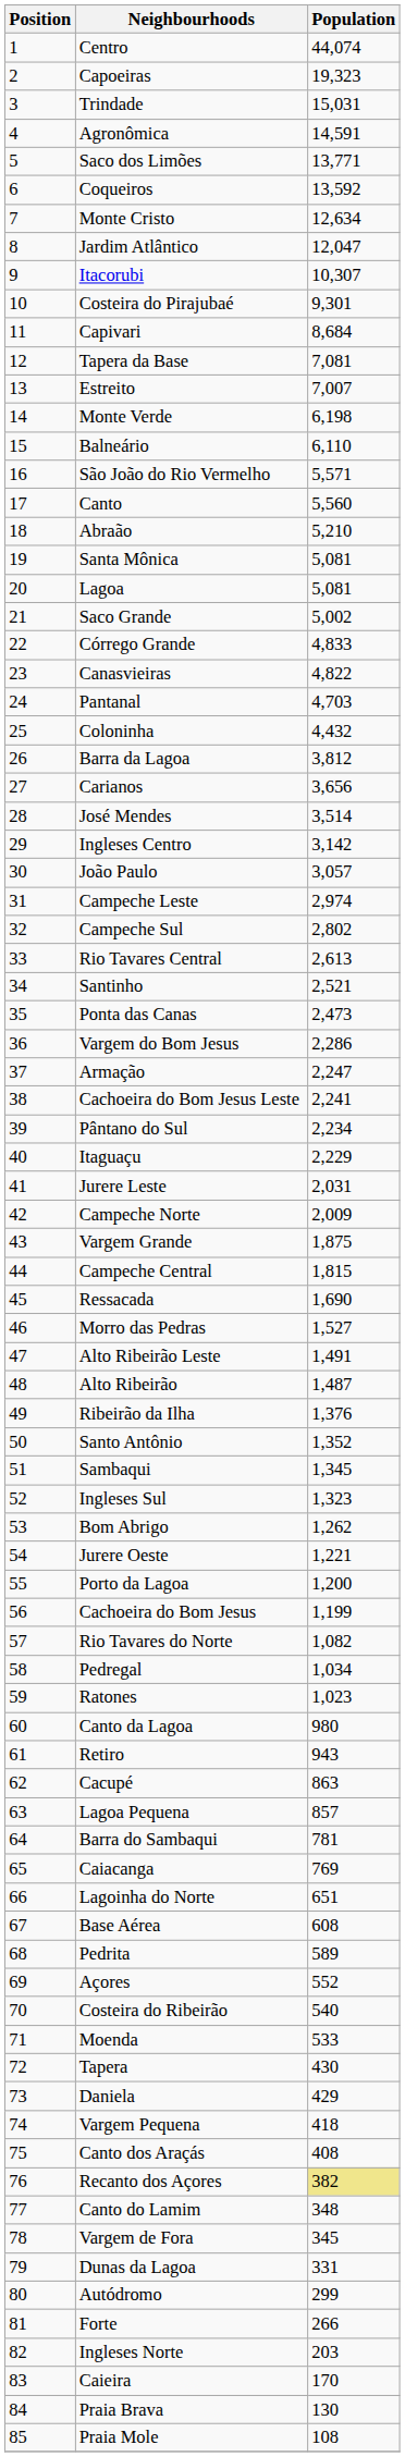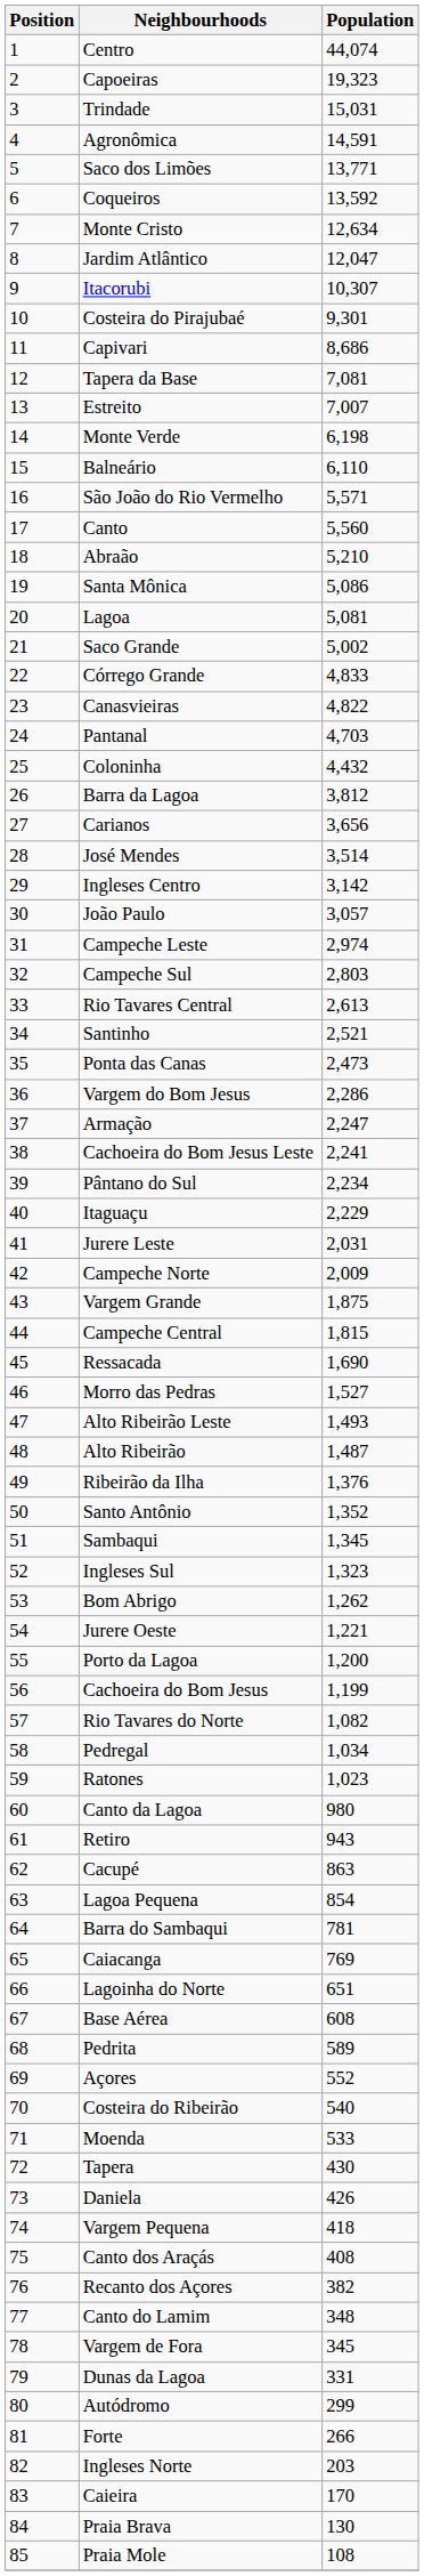 <table class="wikitable sortable">
 <tr>
 <th width="3px">Position</th>
 <th width="200px">Neighbourhoods</th>
 <th width="10px">Population</th>
 </tr>
 <tr>
 <td>1</td>
 <td>Centro</td>
 <td>44,074</td>
 </tr>
 <tr -->
 <td>2</td>
 <td>Capoeiras</td>
 <td>19,323</td>
 </tr>
 <tr -->
 <td>3</td>
 <td>Trindade</td>
 <td>15,031</td>
 </tr>
 <tr -->
 <td>4</td>
 <td>Agronômica</td>
 <td>14,591</td>
 </tr>
 <tr -->
 <td>5</td>
 <td>Saco dos Limões</td>
 <td>13,771</td>
 </tr>
 <tr -->
 <td>6</td>
 <td>Coqueiros</td>
 <td>13,592</td>
 </tr>
 <tr -->
 <td>7</td>
 <td>Monte Cristo</td>
 <td>12,634</td>
 </tr>
 <tr -->
 <td>8</td>
 <td>Jardim Atlântico</td>
 <td>12,047</td>
 </tr>
 <tr -->
 <td>9</td>
 <td><a href='#'>Itacorubi</a></td>
 <td>10,307</td>
 </tr>
 <tr -->
 <td>10</td>
 <td>Costeira do Pirajubaé</td>
 <td>9,301</td>
 </tr>
 <tr -->
 <td>11</td>
 <td>Capivari</td>
-<td>8,684</td>
+<td>8,686</td>
 </tr>
 <tr -->
 <td>12</td>
 <td>Tapera da Base</td>
 <td>7,081</td>
 </tr>
 <tr -->
 <td>13</td>
 <td>Estreito</td>
 <td>7,007</td>
 </tr>
 <tr -->
 <td>14</td>
 <td>Monte Verde</td>
 <td>6,198</td>
 </tr>
 <tr -->
 <td>15</td>
 <td>Balneário</td>
 <td>6,110</td>
 </tr>
 <tr -->
 <td>16</td>
 <td>São João do Rio Vermelho</td>
 <td>5,571</td>
 </tr>
 <tr -->
 <td>17</td>
 <td>Canto</td>
 <td>5,560</td>
 </tr>
 <tr -->
 <td>18</td>
 <td>Abraão</td>
 <td>5,210</td>
 </tr>
 <tr -->
 <td>19</td>
 <td>Santa Mônica</td>
-<td>5,081</td>
+<td>5,086</td>
 </tr>
 <tr -->
 <td>20</td>
 <td>Lagoa</td>
 <td>5,081</td>
 </tr>
 <tr -->
 <td>21</td>
 <td>Saco Grande</td>
 <td>5,002</td>
 </tr>
 <tr -->
 <td>22</td>
 <td>Córrego Grande</td>
 <td>4,833</td>
 </tr>
 <tr -->
 <td>23</td>
 <td>Canasvieiras</td>
 <td>4,822</td>
 </tr>
 <tr -->
 <td>24</td>
 <td>Pantanal</td>
 <td>4,703</td>
 </tr>
 <tr -->
 <td>25</td>
 <td>Coloninha</td>
 <td>4,432</td>
 </tr>
 <tr -->
 <td>26</td>
 <td>Barra da Lagoa</td>
 <td>3,812</td>
 </tr>
 <tr -->
 <td>27</td>
 <td>Carianos</td>
 <td>3,656</td>
 </tr>
 <tr -->
 <td>28</td>
 <td>José Mendes</td>
 <td>3,514</td>
 </tr>
 <tr -->
 <td>29</td>
 <td>Ingleses Centro</td>
 <td>3,142</td>
 </tr>
 <tr -->
 <td>30</td>
 <td>João Paulo</td>
 <td>3,057</td>
 </tr>
 <tr -->
 <td>31</td>
 <td>Campeche Leste</td>
 <td>2,974</td>
 </tr>
 <tr -->
 <td>32</td>
 <td>Campeche Sul</td>
-<td>2,802</td>
+<td>2,803</td>
 </tr>
 <tr -->
 <td>33</td>
 <td>Rio Tavares Central</td>
 <td>2,613</td>
 </tr>
 <tr -->
 <td>34</td>
 <td>Santinho</td>
 <td>2,521</td>
 </tr>
 <tr -->
 <td>35</td>
 <td>Ponta das Canas</td>
 <td>2,473</td>
 </tr>
 <tr -->
 <td>36</td>
 <td>Vargem do Bom Jesus</td>
 <td>2,286</td>
 </tr>
 <tr -->
 <td>37</td>
 <td>Armação</td>
 <td>2,247</td>
 </tr>
 <tr -->
 <td>38</td>
 <td>Cachoeira do Bom Jesus Leste</td>
 <td>2,241</td>
 </tr>
 <tr -->
 <td>39</td>
 <td>Pântano do Sul</td>
 <td>2,234</td>
 </tr>
 <tr -->
 <td>40</td>
 <td>Itaguaçu</td>
 <td>2,229</td>
 </tr>
 <tr -->
 <td>41</td>
 <td>Jurere Leste</td>
 <td>2,031</td>
 </tr>
 <tr -->
 <td>42</td>
 <td>Campeche Norte</td>
 <td>2,009</td>
 </tr>
 <tr -->
 <td>43</td>
 <td>Vargem Grande</td>
 <td>1,875</td>
 </tr>
 <tr -->
 <td>44</td>
 <td>Campeche Central</td>
 <td>1,815</td>
 </tr>
 <tr -->
 <td>45</td>
 <td>Ressacada</td>
 <td>1,690</td>
 </tr>
 <tr -->
 <td>46</td>
 <td>Morro das Pedras</td>
 <td>1,527</td>
 </tr>
 <tr -->
 <td>47</td>
 <td>Alto Ribeirão Leste</td>
-<td>1,491</td>
+<td>1,493</td>
 </tr>
 <tr -->
 <td>48</td>
 <td>Alto Ribeirão</td>
 <td>1,487</td>
 </tr>
 <tr -->
 <td>49</td>
 <td>Ribeirão da Ilha</td>
 <td>1,376</td>
 </tr>
 <tr -->
 <td>50</td>
 <td>Santo Antônio</td>
 <td>1,352</td>
 </tr>
 <tr -->
 <td>51</td>
 <td>Sambaqui</td>
 <td>1,345</td>
 </tr>
 <tr -->
 <td>52</td>
 <td>Ingleses Sul</td>
 <td>1,323</td>
 </tr>
 <tr -->
 <td>53</td>
 <td>Bom Abrigo</td>
 <td>1,262</td>
 </tr>
 <tr -->
 <td>54</td>
 <td>Jurere Oeste</td>
 <td>1,221</td>
 </tr>
 <tr -->
 <td>55</td>
 <td>Porto da Lagoa</td>
 <td>1,200</td>
 </tr>
 <tr -->
 <td>56</td>
 <td>Cachoeira do Bom Jesus</td>
 <td>1,199</td>
 </tr>
 <tr -->
 <td>57</td>
 <td>Rio Tavares do Norte</td>
 <td>1,082</td>
 </tr>
 <tr -->
 <td>58</td>
 <td>Pedregal</td>
 <td>1,034</td>
 </tr>
 <tr -->
 <td>59</td>
 <td>Ratones</td>
 <td>1,023</td>
 </tr>
 <tr -->
 <td>60</td>
 <td>Canto da Lagoa</td>
 <td>980</td>
 </tr>
 <tr -->
 <td>61</td>
 <td>Retiro</td>
 <td>943</td>
 </tr>
 <tr -->
 <td>62</td>
 <td>Cacupé</td>
 <td>863</td>
 </tr>
 <tr -->
 <td>63</td>
 <td>Lagoa Pequena</td>
-<td>857</td>
+<td>854</td>
 </tr>
 <tr -->
 <td>64</td>
 <td>Barra do Sambaqui</td>
 <td>781</td>
 </tr>
 <tr -->
 <td>65</td>
 <td>Caiacanga</td>
 <td>769</td>
 </tr>
 <tr -->
 <td>66</td>
 <td>Lagoinha do Norte</td>
 <td>651</td>
 </tr>
 <tr -->
 <td>67</td>
 <td>Base Aérea</td>
 <td>608</td>
 </tr>
 <tr -->
 <td>68</td>
 <td>Pedrita</td>
 <td>589</td>
 </tr>
 <tr -->
 <td>69</td>
 <td>Açores</td>
 <td>552</td>
 </tr>
 <tr -->
 <td>70</td>
 <td>Costeira do Ribeirão</td>
 <td>540</td>
 </tr>
 <tr -->
 <td>71</td>
 <td>Moenda</td>
 <td>533</td>
 </tr>
 <tr -->
 <td>72</td>
 <td>Tapera</td>
 <td>430</td>
 </tr>
 <tr -->
 <td>73</td>
 <td>Daniela</td>
-<td>429</td>
+<td>426</td>
 </tr>
 <tr -->
 <td>74</td>
 <td>Vargem Pequena</td>
 <td>418</td>
 </tr>
 <tr -->
 <td>75</td>
 <td>Canto dos Araçás</td>
 <td>408</td>
 </tr>
 <tr -->
 <td>76</td>
 <td>Recanto dos Açores</td>
-<td style="background: khaki;">382</td>
+<td>382</td>
 </tr>
 <tr -->
 <td>77</td>
 <td>Canto do Lamim</td>
 <td>348</td>
 </tr>
 <tr -->
 <td>78</td>
 <td>Vargem de Fora</td>
 <td>345</td>
 </tr>
 <tr -->
 <td>79</td>
 <td>Dunas da Lagoa</td>
 <td>331</td>
 </tr>
 <tr -->
 <td>80</td>
 <td>Autódromo</td>
 <td>299</td>
 </tr>
 <tr -->
 <td>81</td>
 <td>Forte</td>
 <td>266</td>
 </tr>
 <tr -->
 <td>82</td>
 <td>Ingleses Norte</td>
 <td>203</td>
 </tr>
 <tr -->
 <td>83</td>
 <td>Caieira</td>
 <td>170</td>
 </tr>
 <tr -->
 <td>84</td>
 <td>Praia Brava</td>
 <td>130</td>
 </tr>
 <tr -->
 <td>85</td>
 <td>Praia Mole</td>
 <td>108</td>
 </tr>
 <tr -->
 </tr>
 </table>
